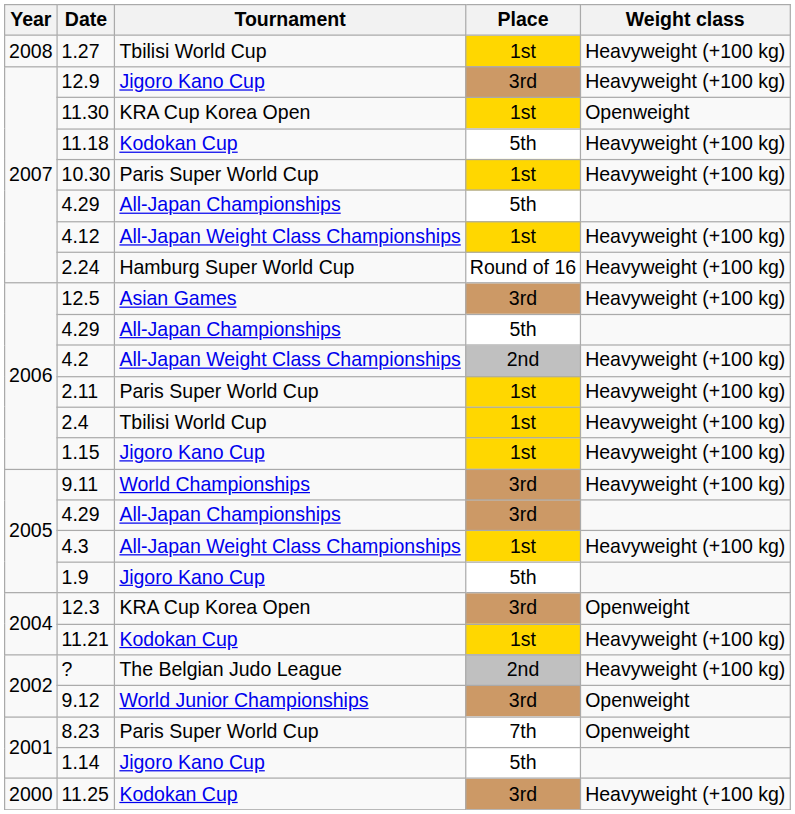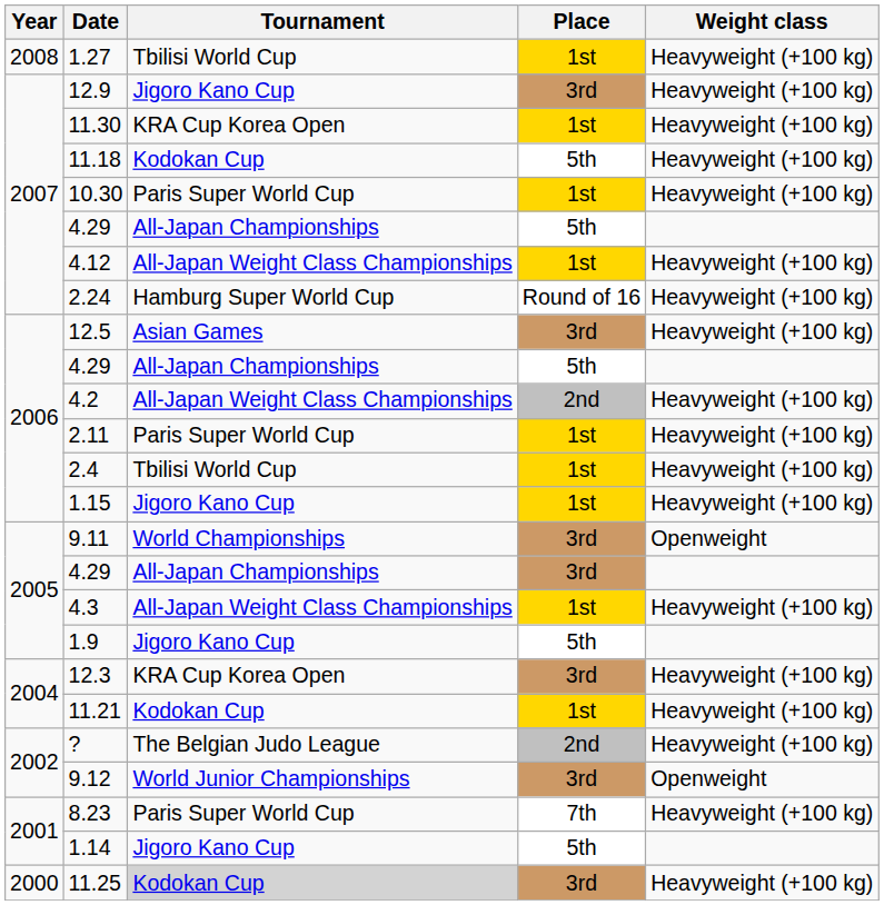 <table class=wikitable>
 <tr>
 <th>Year</th>
 <th>Date</th>
 <th>Tournament</th>
 <th>Place</th>
 <th>Weight class</th>
 </tr>
 <tr>
 <td>2008</td>
 <td>1.27</td>
 <td>Tbilisi World Cup</td>
 <td bgcolor="gold" align="center">  1st</td>
 <td>Heavyweight (+100 kg)</td>
 </tr>
 <tr>
 <td rowspan=7>2007</td>
 <td>12.9</td>
 <td><a href='#'>Jigoro Kano Cup</a></td>
 <td bgcolor="cc9966" align="center">  3rd</td>
 <td>Heavyweight (+100 kg)</td>
 </tr>
 <tr>
 <td>11.30</td>
 <td>KRA Cup Korea Open</td>
 <td bgcolor="Gold" align="center">  1st</td>
-<td>Openweight</td>
+<td>Heavyweight (+100 kg)</td>
 </tr>
 <tr>
 <td>11.18</td>
 <td><a href='#'>Kodokan Cup</a></td>
 <td bgcolor="white" align="center">5th</td>
 <td>Heavyweight (+100 kg)</td>
 </tr>
 <tr>
 <td>10.30</td>
 <td>Paris Super World Cup</td>
 <td bgcolor="gold" align="center">  1st</td>
 <td>Heavyweight (+100 kg)</td>
 </tr>
 <tr>
 <td>4.29</td>
 <td><a href='#'>All-Japan Championships</a></td>
 <td bgcolor="white" align="center">5th</td>
 <td></td>
 </tr>
 <tr>
 <td>4.12</td>
 <td><a href='#'>All-Japan Weight Class Championships</a></td>
 <td bgcolor="gold" align="center">  1st</td>
 <td>Heavyweight (+100 kg)</td>
 </tr>
 <tr>
 <td>2.24</td>
 <td>Hamburg Super World Cup</td>
 <td bgcolor="white" align="center">Round of 16</td>
 <td>Heavyweight (+100 kg)</td>
 </tr>
 <tr>
 <td rowspan=6>2006</td>
 <td>12.5</td>
 <td><a href='#'>Asian Games</a></td>
 <td bgcolor="cc9966" align="center">  3rd</td>
 <td>Heavyweight (+100 kg)</td>
 </tr>
 <tr>
 <td>4.29</td>
 <td><a href='#'>All-Japan Championships</a></td>
 <td bgcolor="white" align="center">5th</td>
 <td></td>
 </tr>
 <tr>
 <td>4.2</td>
 <td><a href='#'>All-Japan Weight Class Championships</a></td>
 <td bgcolor="silver" align="center">  2nd</td>
 <td>Heavyweight (+100 kg)</td>
 </tr>
 <tr>
 <td>2.11</td>
 <td>Paris Super World Cup</td>
 <td bgcolor="gold" align="center">  1st</td>
 <td>Heavyweight (+100 kg)</td>
 </tr>
 <tr>
 <td>2.4</td>
 <td>Tbilisi World Cup</td>
 <td bgcolor="gold" align="center">  1st</td>
 <td>Heavyweight (+100 kg)</td>
 </tr>
 <tr>
 <td>1.15</td>
 <td><a href='#'>Jigoro Kano Cup</a></td>
 <td bgcolor="gold" align="center">  1st</td>
 <td>Heavyweight (+100 kg)</td>
 </tr>
 <tr>
 <td rowspan=4>2005</td>
 <td>9.11</td>
 <td><a href='#'>World Championships</a></td>
 <td bgcolor="cc9966" align="center">  3rd</td>
-<td>Heavyweight (+100 kg)</td>
+<td>Openweight</td>
 </tr>
 <tr>
 <td>4.29</td>
 <td><a href='#'>All-Japan Championships</a></td>
 <td bgcolor="cc9966" align="center">  3rd</td>
 <td></td>
 </tr>
 <tr>
 <td>4.3</td>
 <td><a href='#'>All-Japan Weight Class Championships</a></td>
 <td bgcolor="gold" align="center">  1st</td>
 <td>Heavyweight (+100 kg)</td>
 </tr>
 <tr>
 <td>1.9</td>
 <td><a href='#'>Jigoro Kano Cup</a></td>
 <td bgcolor="white" align="center">5th</td>
 <td></td>
 </tr>
 <tr>
 <td rowspan=2>2004</td>
 <td>12.3</td>
 <td>KRA Cup Korea Open</td>
 <td bgcolor="cc9966" align="center">  3rd</td>
-<td>Openweight</td>
+<td>Heavyweight (+100 kg)</td>
 </tr>
 <tr>
 <td>11.21</td>
 <td><a href='#'>Kodokan Cup</a></td>
 <td bgcolor="gold" align="center">  1st</td>
 <td>Heavyweight (+100 kg)</td>
 </tr>
 <tr>
 <td rowspan=2>2002</td>
 <td>?</td>
 <td>The Belgian Judo League</td>
 <td bgcolor="silver" align="center">  2nd</td>
 <td>Heavyweight (+100 kg)</td>
 </tr>
 <tr>
 <td>9.12</td>
 <td><a href='#'>World Junior Championships</a></td>
 <td bgcolor="cc9966" align="center">  3rd</td>
 <td>Openweight</td>
 </tr>
 <tr>
 <td rowspan=2>2001</td>
 <td>8.23</td>
 <td>Paris Super World Cup</td>
 <td bgcolor="white" align="center">7th</td>
-<td>Openweight</td>
+<td>Heavyweight (+100 kg)</td>
 </tr>
 <tr>
 <td>1.14</td>
 <td><a href='#'>Jigoro Kano Cup</a></td>
 <td bgcolor="white" align="center">5th</td>
 <td></td>
 </tr>
 <tr>
 <td>2000</td>
 <td>11.25</td>
-<td><a href='#'>Kodokan Cup</a></td>
+<td style="background: lightgrey;"><a href='#'>Kodokan Cup</a></td>
 <td bgcolor="cc9966" align="center">  3rd</td>
 <td>Heavyweight (+100 kg)</td>
 </tr>
 </table>
